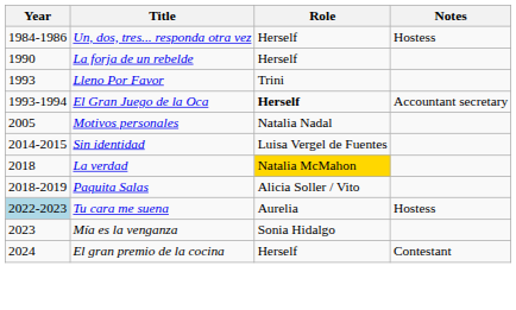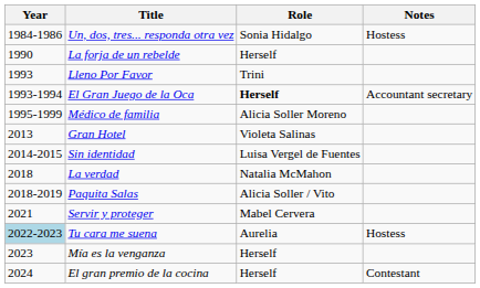 <table class="wikitable sortable">
 <tr>
 <th>Year</th>
 <th>Title</th>
 <th>Role</th>
 <th class="unsortable">Notes</th>
 </tr>
 <tr>
 <td>1984-1986</td>
 <td><em><a href='#'>Un, dos, tres... responda otra vez</a></em></td>
-<td>Herself</td>
+<td>Sonia Hidalgo</td>
 <td>Hostess</td>
 </tr>
 <tr>
 <td>1990</td>
 <td><a href='#'><em>La forja de un rebelde</em></a></td>
 <td>Herself</td>
 <td></td>
 </tr>
 <tr>
 <td>1993</td>
 <td><em><a href='#'>Lleno Por Favor</a></em></td>
 <td>Trini</td>
 </tr>
 <tr>
 <td>1993-1994</td>
 <td><em><a href='#'>El Gran Juego de la Oca</a></em></td>
 <td><strong>Herself</strong></td>
 <td>Accountant secretary</td>
 </tr>
 <tr>
-<td>2005</td>
-<td><em><a href='#'>Motivos personales</a></em></td>
-<td>Natalia Nadal</td>
+<td>1995-1999</td>
+<td><em><a href='#'>Médico de familia</a></em></td>
+<td>Alicia Soller Moreno</td>
+<td></td>
+</tr>
+<tr>
+<td>2013</td>
+<td><em><a href='#'>Gran Hotel</a></em></td>
+<td>Violeta Salinas</td>
 <td></td>
 </tr>
 <tr>
 <td>2014-2015</td>
 <td><em><a href='#'>Sin identidad</a></em></td>
 <td>Luisa Vergel de Fuentes</td>
 <td></td>
 </tr>
 <tr>
 <td>2018</td>
 <td><em><a href='#'>La verdad</a></em></td>
-<td style="background: gold;">Natalia McMahon</td>
+<td>Natalia McMahon</td>
 <td></td>
 </tr>
 <tr>
 <td>2018-2019</td>
 <td><em><a href='#'>Paquita Salas</a></em></td>
 <td>Alicia Soller / Vito</td>
+<td></td>
+</tr>
+<tr>
+<td>2021</td>
+<td><em><a href='#'>Servir y proteger</a></em></td>
+<td>Mabel Cervera</td>
 <td></td>
 </tr>
 <tr>
 <td style="background: lightblue;">2022-2023</td>
 <td><em><a href='#'>Tu cara me suena</a></em></td>
 <td>Aurelia</td>
 <td>Hostess</td>
 </tr>
 <tr>
 <td>2023</td>
 <td><em>Mía es la venganza</em></td>
-<td>Sonia Hidalgo</td>
+<td>Herself</td>
 <td></td>
 </tr>
 <tr>
 <td>2024</td>
 <td><em>El gran premio de la cocina</em></td>
 <td>Herself</td>
 <td>Contestant</td>
 </tr>
 </table>
